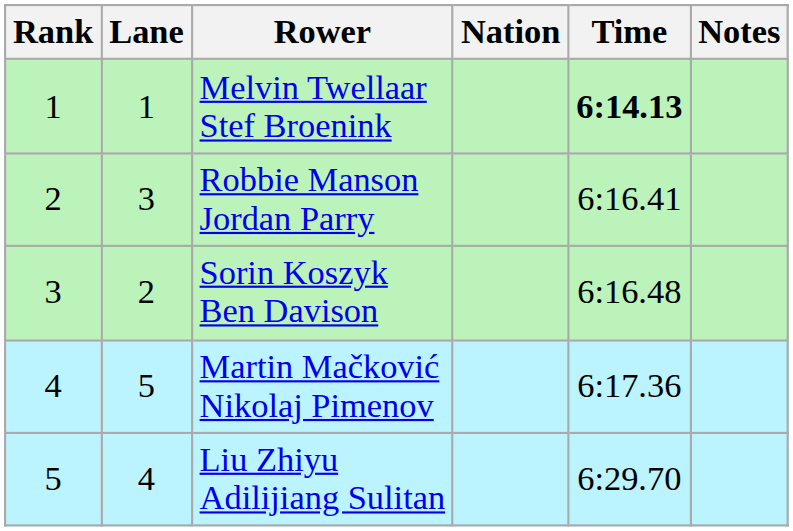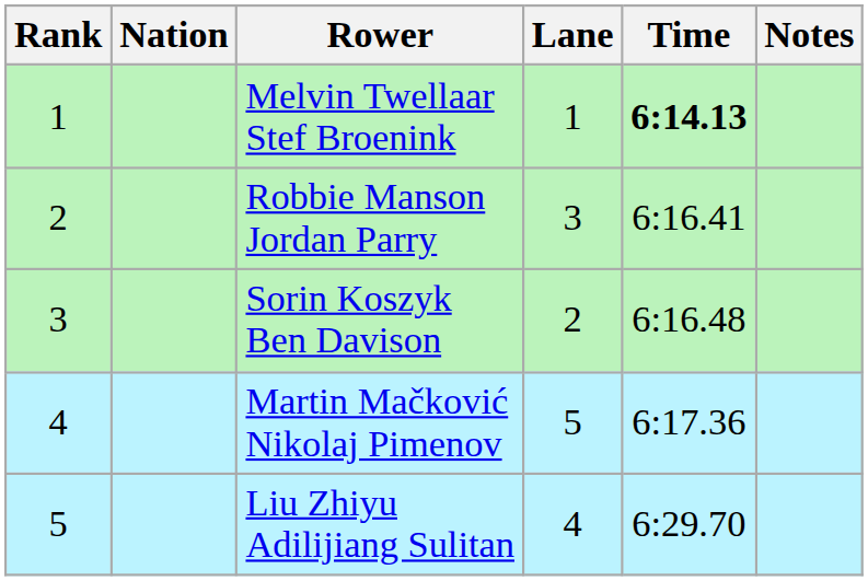 <table class="wikitable sortable" style="text-align:center">
 <tr>
 <th>Rank</th>
+<th>Nation</th>
+<th>Rower</th>
 <th>Lane</th>
-<th>Rower</th>
-<th>Nation</th>
 <th>Time</th>
 <th>Notes</th>
 </tr>
 <tr bgcolor=bbf3bb>
 <td>1</td>
+<td align=left></td>
+<td align=left><a href='#'>Melvin Twellaar</a><br><a href='#'>Stef Broenink</a></td>
 <td>1</td>
-<td align=left><a href='#'>Melvin Twellaar</a><br><a href='#'>Stef Broenink</a></td>
-<td align=left></td>
 <td><strong>6:14.13</strong></td>
 <td></td>
 </tr>
 <tr bgcolor=bbf3bb>
 <td>2</td>
+<td align=left></td>
+<td align=left><a href='#'>Robbie Manson</a><br><a href='#'>Jordan Parry</a></td>
 <td>3</td>
-<td align=left><a href='#'>Robbie Manson</a><br><a href='#'>Jordan Parry</a></td>
-<td align=left></td>
 <td>6:16.41</td>
 <td></td>
 </tr>
 <tr bgcolor=bbf3bb>
 <td>3</td>
+<td align=left></td>
+<td align=left><a href='#'>Sorin Koszyk</a><br><a href='#'>Ben Davison</a></td>
 <td>2</td>
-<td align=left><a href='#'>Sorin Koszyk</a><br><a href='#'>Ben Davison</a></td>
-<td align=left></td>
 <td>6:16.48</td>
 <td></td>
 </tr>
 <tr bgcolor=bbf3ff>
 <td>4</td>
+<td align=left></td>
+<td align=left><a href='#'>Martin Mačković</a><br><a href='#'>Nikolaj Pimenov</a></td>
 <td>5</td>
-<td align=left><a href='#'>Martin Mačković</a><br><a href='#'>Nikolaj Pimenov</a></td>
-<td align=left></td>
 <td>6:17.36</td>
 <td></td>
 </tr>
 <tr bgcolor=bbf3ff>
 <td>5</td>
+<td align=left></td>
+<td align=left><a href='#'>Liu Zhiyu</a><br><a href='#'>Adilijiang Sulitan</a></td>
 <td>4</td>
-<td align=left><a href='#'>Liu Zhiyu</a><br><a href='#'>Adilijiang Sulitan</a></td>
-<td align=left></td>
 <td>6:29.70</td>
 <td></td>
 </tr>
 </table>
